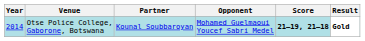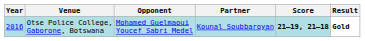 <table class="sortable wikitable" style="font-size: 90%;">
 <tr>
 <th>Year</th>
 <th>Venue</th>
+<th>Opponent</th>
 <th>Partner</th>
-<th>Opponent</th>
 <th>Score</th>
 <th>Result</th>
 </tr>
 <tr style="background:#B0E0E6">
-<td align="center"><a href='#'>2014</a></td>
+<td align="center"><a href='#'>2016</a></td>
 <td align="left">Otse Police College,<br><a href='#'>Gaborone</a>, Botswana</td>
+<td align="left"> <a href='#'>Mohamed Guelmaoui</a> <br>  <a href='#'>Youcef Sabri Medel</a></td>
 <td align="left"> <a href='#'>Kounal Soubbaroyan</a></td>
-<td align="left"> <a href='#'>Mohamed Guelmaoui</a> <br>  <a href='#'>Youcef Sabri Medel</a></td>
 <td align="left"><strong>21–19, 21–18</strong></td>
 <td style="text-align:left; background:white"> <strong>Gold</strong></td>
 </tr>
 </table>
